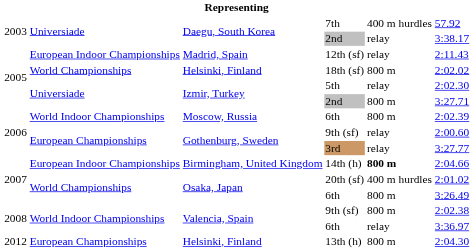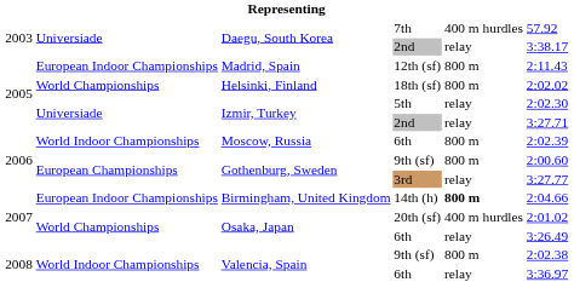 <table>
 <tr>
 <th colspan="6">Representing </th>
 </tr>
 <tr>
 <td rowspan=2>2003</td>
 <td rowspan=2><a href='#'>Universiade</a></td>
 <td rowspan=2><a href='#'>Daegu, South Korea</a></td>
 <td>7th</td>
 <td>400 m hurdles</td>
 <td><a href='#'>57.92</a></td>
 </tr>
 <tr>
 <td bgcolor="silver">2nd</td>
 <td> relay</td>
 <td><a href='#'>3:38.17</a></td>
 </tr>
 <tr>
 <td rowspan=4>2005</td>
 <td><a href='#'>European Indoor Championships</a></td>
 <td><a href='#'>Madrid, Spain</a></td>
 <td>12th (sf)</td>
-<td> relay</td>
+<td>800 m</td>
 <td><a href='#'>2:11.43</a></td>
 </tr>
 <tr>
 <td><a href='#'>World Championships</a></td>
 <td><a href='#'>Helsinki, Finland</a></td>
 <td>18th (sf)</td>
 <td>800 m</td>
 <td><a href='#'>2:02.02</a></td>
 </tr>
 <tr>
 <td rowspan=2><a href='#'>Universiade</a></td>
 <td rowspan=2><a href='#'>Izmir, Turkey</a></td>
 <td>5th</td>
 <td> relay</td>
 <td><a href='#'>2:02.30</a></td>
 </tr>
 <tr>
 <td bgcolor=silver>2nd</td>
-<td>800 m</td>
+<td> relay</td>
 <td><a href='#'>3:27.71</a></td>
 </tr>
 <tr>
 <td rowspan=3>2006</td>
 <td><a href='#'>World Indoor Championships</a></td>
 <td><a href='#'>Moscow, Russia</a></td>
 <td>6th</td>
 <td>800 m</td>
 <td><a href='#'>2:02.39</a></td>
 </tr>
 <tr>
 <td rowspan=2><a href='#'>European Championships</a></td>
 <td rowspan=2><a href='#'>Gothenburg, Sweden</a></td>
 <td>9th (sf)</td>
-<td> relay</td>
+<td>800 m</td>
 <td><a href='#'>2:00.60</a></td>
 </tr>
 <tr>
 <td bgcolor=cc9966>3rd</td>
 <td> relay</td>
 <td><a href='#'>3:27.77</a></td>
 </tr>
 <tr>
 <td rowspan=3>2007</td>
 <td><a href='#'>European Indoor Championships</a></td>
 <td><a href='#'>Birmingham, United Kingdom</a></td>
 <td>14th (h)</td>
 <td><strong>800 m</strong></td>
 <td><a href='#'>2:04.66</a></td>
 </tr>
 <tr>
 <td rowspan=2><a href='#'>World Championships</a></td>
 <td rowspan=2><a href='#'>Osaka, Japan</a></td>
 <td>20th (sf)</td>
 <td>400 m hurdles</td>
 <td><a href='#'>2:01.02</a></td>
 </tr>
 <tr>
 <td>6th</td>
-<td>800 m</td>
+<td> relay</td>
 <td><a href='#'>3:26.49</a></td>
 </tr>
 <tr>
 <td rowspan=2>2008</td>
 <td rowspan=2><a href='#'>World Indoor Championships</a></td>
 <td rowspan=2><a href='#'>Valencia, Spain</a></td>
 <td>9th (sf)</td>
 <td>800 m</td>
 <td><a href='#'>2:02.38</a></td>
 </tr>
 <tr>
 <td>6th</td>
 <td> relay</td>
 <td><a href='#'>3:36.97</a></td>
 </tr>
-<tr>
-<td>2012</td>
-<td><a href='#'>European Championships</a></td>
-<td><a href='#'>Helsinki, Finland</a></td>
-<td>13th (h)</td>
-<td>800 m</td>
-<td><a href='#'>2:04.30</a></td>
-</tr>
 </table>
